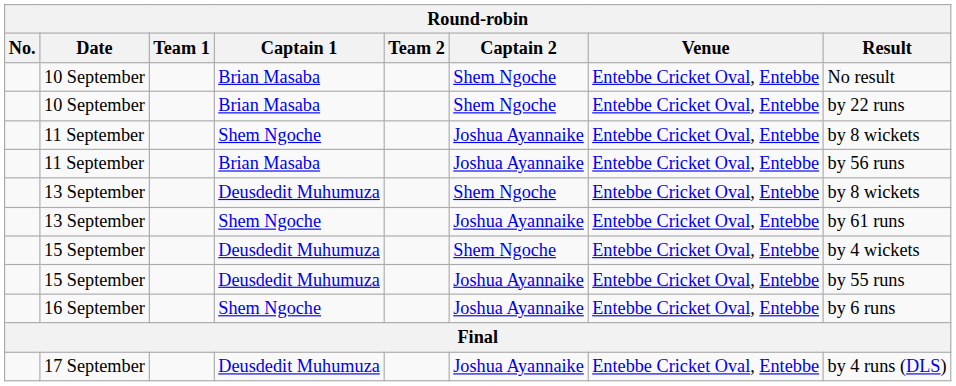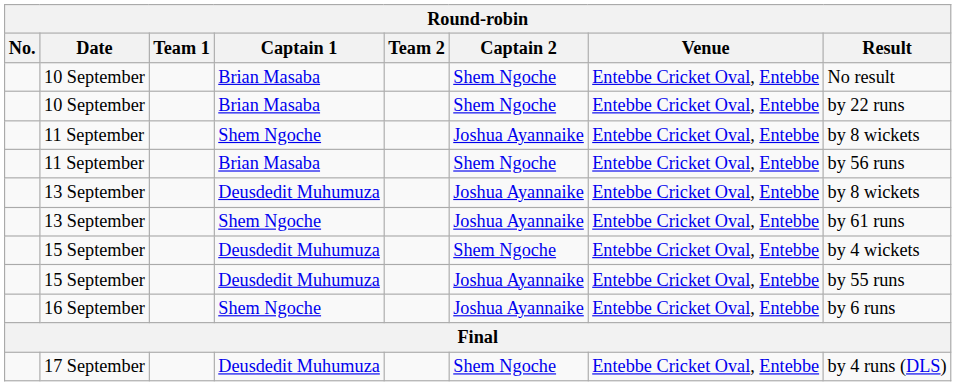 <table class="wikitable">
 <tr>
 <th colspan="9">Round-robin</th>
 </tr>
 <tr>
 <th>No.</th>
 <th>Date</th>
 <th>Team 1</th>
 <th>Captain 1</th>
 <th>Team 2</th>
 <th>Captain 2</th>
 <th>Venue</th>
 <th>Result</th>
 </tr>
 <tr>
 <td></td>
 <td>10 September</td>
 <td></td>
 <td><a href='#'>Brian Masaba</a></td>
 <td></td>
 <td><a href='#'>Shem Ngoche</a></td>
 <td><a href='#'>Entebbe Cricket Oval</a>, <a href='#'>Entebbe</a></td>
 <td>No result</td>
 </tr>
 <tr>
 <td></td>
 <td>10 September</td>
 <td></td>
 <td><a href='#'>Brian Masaba</a></td>
 <td></td>
 <td><a href='#'>Shem Ngoche</a></td>
 <td><a href='#'>Entebbe Cricket Oval</a>, <a href='#'>Entebbe</a></td>
 <td> by 22 runs</td>
 </tr>
 <tr>
 <td></td>
 <td>11 September</td>
 <td></td>
 <td><a href='#'>Shem Ngoche</a></td>
 <td></td>
 <td><a href='#'>Joshua Ayannaike</a></td>
 <td><a href='#'>Entebbe Cricket Oval</a>, <a href='#'>Entebbe</a></td>
 <td> by 8 wickets</td>
 </tr>
 <tr>
 <td></td>
 <td>11 September</td>
 <td></td>
 <td><a href='#'>Brian Masaba</a></td>
 <td></td>
-<td><a href='#'>Joshua Ayannaike</a></td>
+<td><a href='#'>Shem Ngoche</a></td>
 <td><a href='#'>Entebbe Cricket Oval</a>, <a href='#'>Entebbe</a></td>
 <td> by 56 runs</td>
 </tr>
 <tr>
 <td></td>
 <td>13 September</td>
 <td></td>
 <td><a href='#'>Deusdedit Muhumuza</a></td>
 <td></td>
-<td><a href='#'>Shem Ngoche</a></td>
+<td><a href='#'>Joshua Ayannaike</a></td>
 <td><a href='#'>Entebbe Cricket Oval</a>, <a href='#'>Entebbe</a></td>
 <td> by 8 wickets</td>
 </tr>
 <tr>
 <td></td>
 <td>13 September</td>
 <td></td>
 <td><a href='#'>Shem Ngoche</a></td>
 <td></td>
 <td><a href='#'>Joshua Ayannaike</a></td>
 <td><a href='#'>Entebbe Cricket Oval</a>, <a href='#'>Entebbe</a></td>
 <td> by 61 runs</td>
 </tr>
 <tr>
 <td></td>
 <td>15 September</td>
 <td></td>
 <td><a href='#'>Deusdedit Muhumuza</a></td>
 <td></td>
 <td><a href='#'>Shem Ngoche</a></td>
 <td><a href='#'>Entebbe Cricket Oval</a>, <a href='#'>Entebbe</a></td>
 <td> by 4 wickets</td>
 </tr>
 <tr>
 <td></td>
 <td>15 September</td>
 <td></td>
 <td><a href='#'>Deusdedit Muhumuza</a></td>
 <td></td>
 <td><a href='#'>Joshua Ayannaike</a></td>
 <td><a href='#'>Entebbe Cricket Oval</a>, <a href='#'>Entebbe</a></td>
 <td> by 55 runs</td>
 </tr>
 <tr>
 <td></td>
 <td>16 September</td>
 <td></td>
 <td><a href='#'>Shem Ngoche</a></td>
 <td></td>
 <td><a href='#'>Joshua Ayannaike</a></td>
 <td><a href='#'>Entebbe Cricket Oval</a>, <a href='#'>Entebbe</a></td>
 <td> by 6 runs</td>
 </tr>
 <tr>
 <th colspan="9">Final</th>
 </tr>
 <tr>
 <td></td>
 <td>17 September</td>
 <td></td>
 <td><a href='#'>Deusdedit Muhumuza</a></td>
 <td></td>
-<td><a href='#'>Joshua Ayannaike</a></td>
+<td><a href='#'>Shem Ngoche</a></td>
 <td><a href='#'>Entebbe Cricket Oval</a>, <a href='#'>Entebbe</a></td>
 <td> by 4 runs (<a href='#'>DLS</a>)</td>
 </tr>
 </table>
